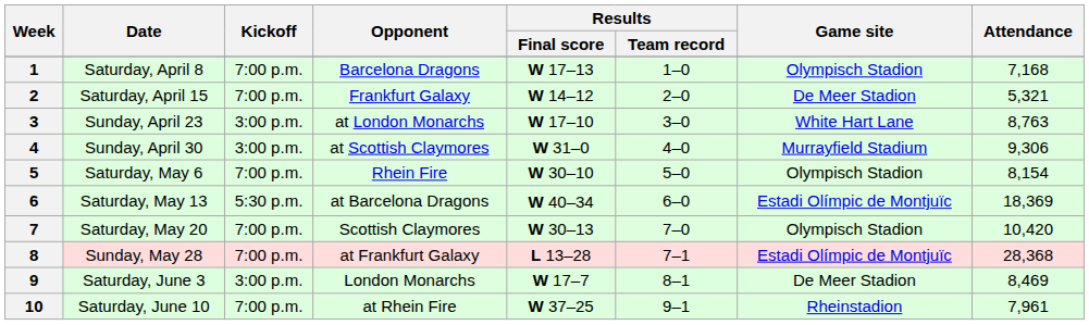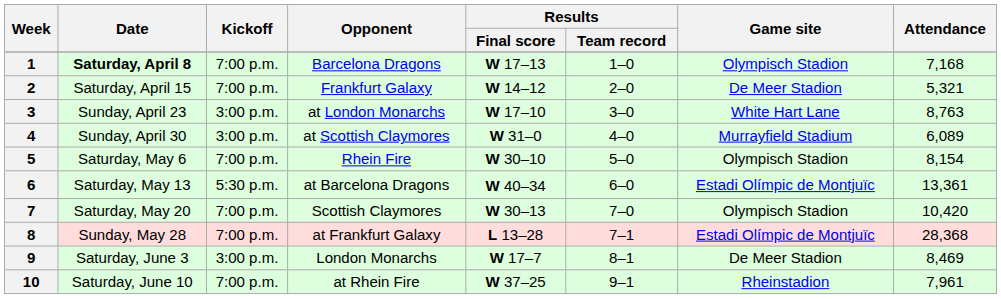 <table class="wikitable" style="font-size:95%; text-align:center; width:66em">
 <tr>
 <th rowspan="2">Week</th>
 <th rowspan="2">Date</th>
 <th rowspan="2">Kickoff </th>
 <th rowspan="2">Opponent</th>
 <th colspan="2">Results</th>
 <th rowspan="2">Game site</th>
 <th rowspan="2">Attendance</th>
 </tr>
 <tr>
 <th>Final score</th>
 <th>Team record</th>
 </tr>
 <tr>
 </tr>
 <tr bgcolor="#DDFFDD">
 <th>1</th>
-<td>Saturday, April 8</td>
+<td><strong>Saturday, April 8</strong></td>
 <td>7:00 p.m.</td>
 <td><a href='#'>Barcelona Dragons</a></td>
 <td><strong>W</strong> 17–13</td>
 <td>1–0</td>
 <td><a href='#'>Olympisch Stadion</a></td>
 <td>7,168</td>
 </tr>
 <tr bgcolor="#DDFFDD">
 <th>2</th>
 <td>Saturday, April 15</td>
 <td>7:00 p.m.</td>
 <td><a href='#'>Frankfurt Galaxy</a></td>
 <td><strong>W</strong> 14–12</td>
 <td>2–0</td>
 <td><a href='#'>De Meer Stadion</a></td>
 <td>5,321</td>
 </tr>
 <tr bgcolor="#DDFFDD">
 <th>3</th>
 <td>Sunday, April 23</td>
 <td>3:00 p.m.</td>
 <td>at <a href='#'>London Monarchs</a></td>
 <td><strong>W</strong> 17–10</td>
 <td>3–0</td>
 <td><a href='#'>White Hart Lane</a></td>
 <td>8,763</td>
 </tr>
 <tr bgcolor="#DDFFDD">
 <th>4</th>
 <td>Sunday, April 30</td>
 <td>3:00 p.m.</td>
 <td>at <a href='#'>Scottish Claymores</a></td>
 <td><strong>W</strong> 31–0</td>
 <td>4–0</td>
 <td><a href='#'>Murrayfield Stadium</a></td>
-<td>9,306</td>
+<td>6,089</td>
 </tr>
 <tr bgcolor="#DDFFDD">
 <th>5</th>
 <td>Saturday, May 6</td>
 <td>7:00 p.m.</td>
 <td><a href='#'>Rhein Fire</a></td>
 <td><strong>W</strong> 30–10</td>
 <td>5–0</td>
 <td>Olympisch Stadion</td>
 <td>8,154</td>
 </tr>
 <tr bgcolor="#DDFFDD">
 <th>6</th>
 <td>Saturday, May 13</td>
 <td>5:30 p.m.</td>
 <td>at Barcelona Dragons</td>
 <td><strong>W</strong> 40–34 <sup></sup></td>
 <td>6–0</td>
 <td><a href='#'>Estadi Olímpic de Montjuïc</a></td>
-<td>18,369</td>
+<td>13,361</td>
 </tr>
 <tr bgcolor="#DDFFDD">
 <th>7</th>
 <td>Saturday, May 20</td>
 <td>7:00 p.m.</td>
 <td>Scottish Claymores</td>
 <td><strong>W</strong> 30–13</td>
 <td>7–0</td>
 <td>Olympisch Stadion</td>
 <td>10,420</td>
 </tr>
 <tr bgcolor="#FFDDDD">
 <th>8</th>
 <td>Sunday, May 28</td>
 <td>7:00 p.m.</td>
 <td>at Frankfurt Galaxy</td>
 <td><strong>L</strong>  13–28</td>
 <td>7–1</td>
 <td><a href='#'>Estadi Olímpic de Montjuïc</a></td>
 <td>28,368</td>
 </tr>
 <tr bgcolor="#DDFFDD">
 <th>9</th>
 <td>Saturday, June 3</td>
 <td>3:00 p.m.</td>
 <td>London Monarchs</td>
 <td><strong>W</strong> 17–7</td>
 <td>8–1</td>
 <td>De Meer Stadion</td>
 <td>8,469</td>
 </tr>
 <tr bgcolor="#DDFFDD">
 <th>10</th>
 <td>Saturday, June 10</td>
 <td>7:00 p.m.</td>
 <td>at Rhein Fire</td>
 <td><strong>W</strong> 37–25</td>
 <td>9–1</td>
 <td><a href='#'>Rheinstadion</a></td>
 <td>7,961</td>
 </tr>
 </table>
